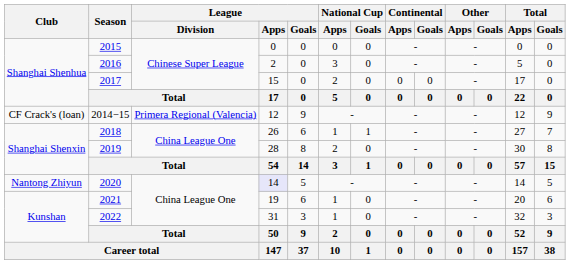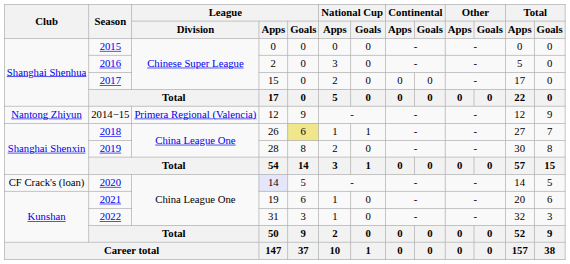 <table class="wikitable" style="text-align: center">
 <tr>
 <th rowspan="2">Club</th>
 <th rowspan="2">Season</th>
 <th colspan="3">League</th>
 <th colspan="2">National Cup</th>
 <th colspan="2">Continental</th>
 <th colspan="2">Other</th>
 <th colspan="2">Total</th>
 </tr>
 <tr>
 <th>Division</th>
 <th>Apps</th>
 <th>Goals</th>
 <th>Apps</th>
 <th>Goals</th>
 <th>Apps</th>
 <th>Goals</th>
 <th>Apps</th>
 <th>Goals</th>
 <th>Apps</th>
 <th>Goals</th>
 </tr>
 <tr>
 <td rowspan=4><a href='#'>Shanghai Shenhua</a></td>
 <td><a href='#'>2015</a></td>
 <td rowspan="3"><a href='#'>Chinese Super League</a></td>
 <td>0</td>
 <td>0</td>
 <td>0</td>
 <td>0</td>
 <td colspan="2">-</td>
 <td colspan="2">-</td>
 <td>0</td>
 <td>0</td>
 </tr>
 <tr>
 <td><a href='#'>2016</a></td>
 <td>2</td>
 <td>0</td>
 <td>3</td>
 <td>0</td>
 <td colspan="2">-</td>
 <td colspan="2">-</td>
 <td>5</td>
 <td>0</td>
 </tr>
 <tr>
 <td><a href='#'>2017</a></td>
 <td>15</td>
 <td>0</td>
 <td>2</td>
 <td>0</td>
 <td>0</td>
 <td>0</td>
 <td colspan="2">-</td>
 <td>17</td>
 <td>0</td>
 </tr>
 <tr>
 <th colspan=2>Total</th>
 <th>17</th>
 <th>0</th>
 <th>5</th>
 <th>0</th>
 <th>0</th>
 <th>0</th>
 <th>0</th>
 <th>0</th>
 <th>22</th>
 <th>0</th>
 </tr>
 <tr>
-<td>CF Crack's (loan)</td>
+<td><a href='#'>Nantong Zhiyun</a></td>
 <td>2014−15</td>
 <td><a href='#'>Primera Regional (Valencia)</a></td>
 <td>12</td>
 <td>9</td>
 <td colspan="2">-</td>
 <td colspan="2">-</td>
 <td colspan="2">-</td>
 <td>12</td>
 <td>9</td>
 </tr>
 <tr>
 <td rowspan=3><a href='#'>Shanghai Shenxin</a></td>
 <td><a href='#'>2018</a></td>
 <td rowspan="2"><a href='#'>China League One</a></td>
 <td>26</td>
-<td>6</td>
+<td style="background: khaki;">6</td>
 <td>1</td>
 <td>1</td>
 <td colspan="2">-</td>
 <td colspan="2">-</td>
 <td>27</td>
 <td>7</td>
 </tr>
 <tr>
 <td><a href='#'>2019</a></td>
 <td>28</td>
 <td>8</td>
 <td>2</td>
 <td>0</td>
 <td colspan="2">-</td>
 <td colspan="2">-</td>
 <td>30</td>
 <td>8</td>
 </tr>
 <tr>
 <th colspan=2>Total</th>
 <th>54</th>
 <th>14</th>
 <th>3</th>
 <th>1</th>
 <th>0</th>
 <th>0</th>
 <th>0</th>
 <th>0</th>
 <th>57</th>
 <th>15</th>
 </tr>
 <tr>
-<td><a href='#'>Nantong Zhiyun</a></td>
+<td>CF Crack's (loan)</td>
 <td><a href='#'>2020</a></td>
 <td rowspan=3>China League One</td>
 <td style="background: lavender;">14</td>
 <td>5</td>
 <td colspan="2">-</td>
 <td colspan="2">-</td>
 <td colspan="2">-</td>
 <td>14</td>
 <td>5</td>
 </tr>
 <tr>
 <td rowspan=3><a href='#'>Kunshan</a></td>
 <td><a href='#'>2021</a></td>
 <td>19</td>
 <td>6</td>
 <td>1</td>
 <td>0</td>
 <td colspan="2">-</td>
 <td colspan="2">-</td>
 <td>20</td>
 <td>6</td>
 </tr>
 <tr>
 <td><a href='#'>2022</a></td>
 <td>31</td>
 <td>3</td>
 <td>1</td>
 <td>0</td>
 <td colspan="2">-</td>
 <td colspan="2">-</td>
 <td>32</td>
 <td>3</td>
 </tr>
 <tr>
 <th colspan=2>Total</th>
 <th>50</th>
 <th>9</th>
 <th>2</th>
 <th>0</th>
 <th>0</th>
 <th>0</th>
 <th>0</th>
 <th>0</th>
 <th>52</th>
 <th>9</th>
 </tr>
 <tr>
 <th colspan=3>Career total</th>
 <th>147</th>
 <th>37</th>
 <th>10</th>
 <th>1</th>
 <th>0</th>
 <th>0</th>
 <th>0</th>
 <th>0</th>
 <th>157</th>
 <th>38</th>
 </tr>
 </table>
